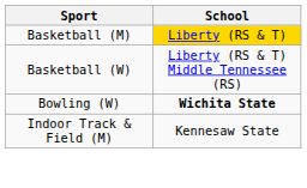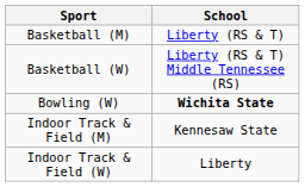 <table class="wikitable" style="text-align: center">
 <tr>
 <th width="150">Sport</th>
 <th width="150">School</th>
 </tr>
 <tr>
 <td>Basketball (M)</td>
-<td style="background: gold;"><a href='#'>Liberty</a> (RS & T)</td>
+<td><a href='#'>Liberty</a> (RS & T)</td>
 </tr>
 <tr>
 <td>Basketball (W)</td>
 <td><a href='#'>Liberty</a> (RS & T)<br><a href='#'>Middle Tennessee</a> (RS)</td>
 </tr>
 <tr>
 <td>Bowling (W)</td>
 <td><strong>Wichita State</strong></td>
 </tr>
 <tr>
 <td>Indoor Track & Field (M)</td>
 <td>Kennesaw State</td>
 </tr>
+<tr>
+<td>Indoor Track & Field (W)</td>
+<td>Liberty</td>
+</tr>
 </table>
